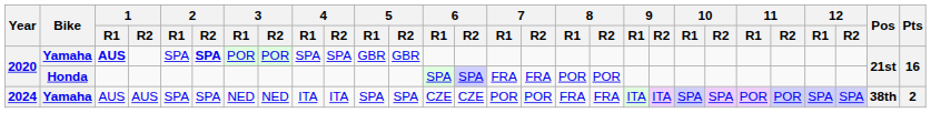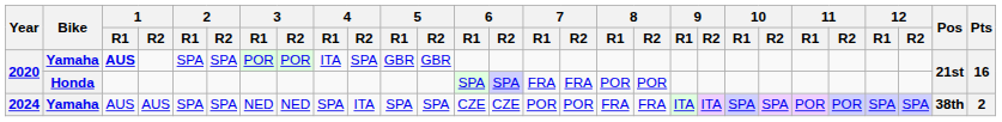 <table class="wikitable" style="text-align:center; font-size:90%">
 <tr>
 <th valign="middle" rowspan=2>Year</th>
 <th valign="middle" rowspan=2>Bike</th>
 <th colspan=2>1</th>
 <th colspan=2>2</th>
 <th colspan=2>3</th>
 <th colspan=2>4</th>
 <th colspan=2>5</th>
 <th colspan=2>6</th>
 <th colspan=2>7</th>
 <th colspan=2>8</th>
 <th colspan=2>9</th>
 <th colspan=2>10</th>
 <th colspan=2>11</th>
 <th colspan=2>12</th>
 <th rowspan=2>Pos</th>
 <th rowspan=2>Pts</th>
 </tr>
 <tr>
 <th>R1</th>
 <th>R2</th>
 <th>R1</th>
 <th>R2</th>
 <th>R1</th>
 <th>R2</th>
 <th>R1</th>
 <th>R2</th>
 <th>R1</th>
 <th>R2</th>
 <th>R1</th>
 <th>R2</th>
 <th>R1</th>
 <th>R2</th>
 <th>R1</th>
 <th>R2</th>
 <th>R1</th>
 <th>R2</th>
 <th>R1</th>
 <th>R2</th>
 <th>R1</th>
 <th>R2</th>
 <th>R1</th>
 <th>R2</th>
 </tr>
 <tr>
 <th rowspan=2><a href='#'>2020</a></th>
 <th><a href='#'>Yamaha</a></th>
 <td><strong><a href='#'>AUS</a></strong></td>
 <td></td>
 <td><a href='#'>SPA</a></td>
-<td><strong><a href='#'>SPA</a></strong></td>
+<td><a href='#'>SPA</a></td>
 <td style="background:#dfffdf;"><a href='#'>POR</a><br></td>
 <td style="background:#dfffdf;"><a href='#'>POR</a><br></td>
-<td><a href='#'>SPA</a></td>
+<td><a href='#'>ITA</a></td>
 <td><a href='#'>SPA</a></td>
 <td><a href='#'>GBR</a></td>
 <td><a href='#'>GBR</a></td>
 <td></td>
 <td></td>
 <td></td>
 <td></td>
 <td></td>
 <td></td>
 <td></td>
 <td></td>
 <td></td>
 <td></td>
 <td></td>
 <td></td>
 <td></td>
 <td></td>
 <th rowspan=2>21st</th>
 <th rowspan=2>16</th>
 </tr>
 <tr>
 <th><a href='#'>Honda</a></th>
 <td></td>
 <td></td>
 <td></td>
 <td></td>
 <td></td>
 <td></td>
 <td></td>
 <td></td>
 <td></td>
 <td></td>
 <td style="background:#dfffdf;"><a href='#'>SPA</a><br></td>
 <td style="background:#cfcfff;"><a href='#'>SPA</a><br></td>
 <td><a href='#'>FRA</a></td>
 <td><a href='#'>FRA</a></td>
 <td><a href='#'>POR</a></td>
 <td><a href='#'>POR</a></td>
 <td></td>
 <td></td>
 <td></td>
 <td></td>
 <td></td>
 <td></td>
 <td></td>
 <td></td>
 </tr>
 <tr>
 <th><a href='#'>2024</a></th>
 <th><a href='#'>Yamaha</a></th>
 <td><a href='#'>AUS</a></td>
 <td><a href='#'>AUS</a></td>
 <td><a href='#'>SPA</a></td>
 <td><a href='#'>SPA</a></td>
 <td><a href='#'>NED</a></td>
 <td><a href='#'>NED</a></td>
-<td><a href='#'>ITA</a></td>
+<td><a href='#'>SPA</a></td>
 <td><a href='#'>ITA</a></td>
 <td><a href='#'>SPA</a></td>
 <td><a href='#'>SPA</a></td>
 <td><a href='#'>CZE</a></td>
 <td><a href='#'>CZE</a></td>
 <td><a href='#'>POR</a></td>
 <td><a href='#'>POR</a></td>
 <td><a href='#'>FRA</a></td>
 <td><a href='#'>FRA</a></td>
 <td style="background:#DFFFDF;"><a href='#'>ITA</a><br></td>
 <td style="background:#EFCFFF;"><a href='#'>ITA</a><br></td>
 <td style="background:#CFCFFF;"><a href='#'>SPA</a><br></td>
 <td style="background:#EFCFFF;"><a href='#'>SPA</a><br></td>
 <td style="background:#EFCFFF;"><a href='#'>POR</a><br></td>
 <td style="background:#CFCFFF;"><a href='#'>POR</a><br></td>
 <td style="background:#CFCFFF;"><a href='#'>SPA</a><br></td>
 <td style="background:#CFCFFF;"><a href='#'>SPA</a><br></td>
 <th>38th</th>
 <th>2</th>
 </tr>
 </table>
